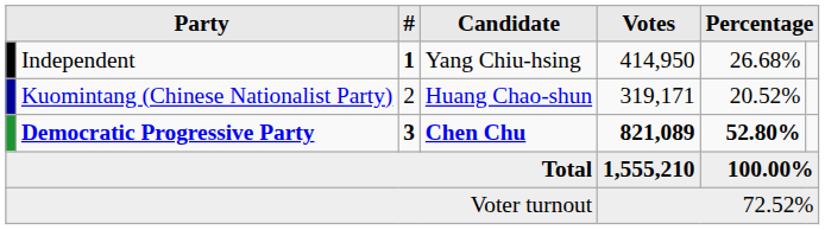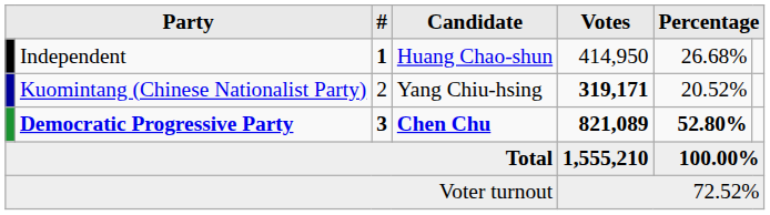 <table class="wikitable" style="margin:1em auto;">
 <tr>
 <th style="background-color:#E9E9E9" colspan=2 style="width: 20em">Party</th>
 <th style="background-color:#E9E9E9" style="width: 2em">#</th>
 <th style="background-color:#E9E9E9" style="width: 13em">Candidate</th>
 <th style="background-color:#E9E9E9" style="width: 6em">Votes</th>
 <th style="background-color:#E9E9E9" colspan=2 style="width: 11em">Percentage</th>
 </tr>
 <tr>
 <td bgcolor="#000000"></td>
 <td align=left> Independent</td>
 <td align=center><strong>1</strong></td>
-<td align=left>Yang Chiu-hsing</td>
+<td align=left><a href='#'>Huang Chao-shun</a></td>
 <td align=right>414,950</td>
 <td align=right>26.68%</td>
 <td align=right></td>
 </tr>
 <tr>
 <td bgcolor="#000099"></td>
 <td align=left> <a href='#'>Kuomintang (Chinese Nationalist Party)</a></td>
 <td align=center>2</td>
-<td align=left><a href='#'>Huang Chao-shun</a></td>
-<td align=right>319,171</td>
+<td align=left>Yang Chiu-hsing</td>
+<td align=right><strong>319,171</strong></td>
 <td align=right>20.52%</td>
 <td align=right></td>
 </tr>
 <tr>
 <td bgcolor="#1B9431"></td>
 <td align=left><strong><a href='#'>Democratic Progressive Party</a></strong></td>
 <td align=center><strong>3</strong></td>
 <td align=left><strong><a href='#'>Chen Chu</a></strong></td>
 <td align=right><strong>821,089</strong></td>
 <td align=right><strong>52.80%</strong></td>
 <td align=right> </td>
 </tr>
 <tr bgcolor="#EEEEEE">
 <td colspan="4" align=right><strong>Total</strong></td>
 <td align=right><strong>1,555,210</strong></td>
 <td align=right colspan=2><strong>100.00%</strong></td>
 </tr>
 <tr bgcolor="#EEEEEE">
 <td colspan="4" align="right">Voter turnout</td>
 <td colspan="3" align="right">72.52%</td>
 </tr>
 </table>
